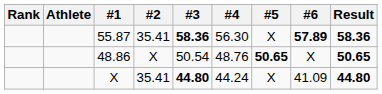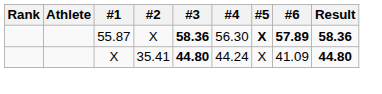 <table class="wikitable sortable" style="text-align:center">
 <tr>
 <th>Rank</th>
 <th>Athlete</th>
 <th>#1</th>
 <th>#2</th>
 <th>#3</th>
 <th>#4</th>
 <th>#5</th>
 <th>#6</th>
 <th>Result</th>
 </tr>
 <tr>
 <td></td>
 <td align=left></td>
 <td>55.87</td>
-<td>35.41</td>
+<td>X</td>
 <td><strong>58.36</strong></td>
 <td>56.30</td>
-<td>X</td>
+<td><strong>X</strong></td>
 <td><strong>57.89</strong></td>
 <td><strong>58.36</strong></td>
-</tr>
-<tr>
-<td></td>
-<td align=left></td>
-<td>48.86</td>
-<td>X</td>
-<td>50.54</td>
-<td>48.76</td>
-<td><strong>50.65</strong></td>
-<td>X</td>
-<td><strong>50.65</strong></td>
 </tr>
 <tr>
 <td></td>
 <td align=left></td>
 <td>X</td>
 <td>35.41</td>
 <td><strong>44.80</strong></td>
 <td>44.24</td>
 <td>X</td>
 <td>41.09</td>
 <td><strong>44.80</strong></td>
 </tr>
 </table>
